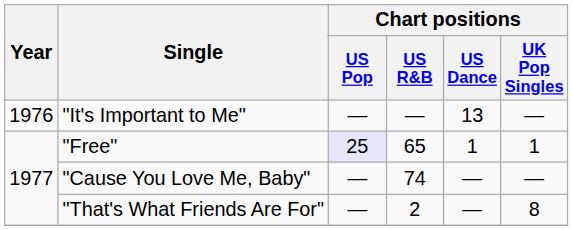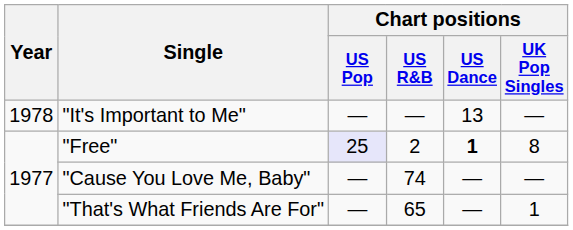 <table class="wikitable" style="text-align:center;">
 <tr>
 <th rowspan="2">Year</th>
 <th rowspan="2">Single</th>
 <th colspan="4">Chart positions</th>
 </tr>
 <tr style="font-size:smaller;">
 <th width="40"><a href='#'>US Pop</a></th>
 <th width="40"><a href='#'>US<br>R&B</a></th>
 <th width="40"><a href='#'>US<br>Dance</a></th>
 <th width="40"><a href='#'>UK Pop Singles</a></th>
 </tr>
 <tr>
-<td rowspan="1">1976</td>
+<td rowspan="1">1978</td>
 <td align="left">"It's Important to Me"</td>
 <td>—</td>
 <td>—</td>
 <td>13</td>
 <td>—</td>
 </tr>
 <tr>
 <td rowspan="3">1977</td>
 <td align="left">"Free"</td>
 <td style="background: lavender;">25</td>
-<td>65</td>
-<td>1</td>
-<td>1</td>
+<td>2</td>
+<td><strong>1</strong></td>
+<td>8</td>
 </tr>
 <tr>
 <td align="left">"Cause You Love Me, Baby"</td>
 <td>—</td>
 <td>74</td>
 <td>—</td>
 <td>—</td>
 </tr>
 <tr>
 <td align="left">"That's What Friends Are For"</td>
 <td>—</td>
-<td>2</td>
+<td>65</td>
 <td>—</td>
-<td>8</td>
+<td>1</td>
 </tr>
 <tr>
 </tr>
 </table>
